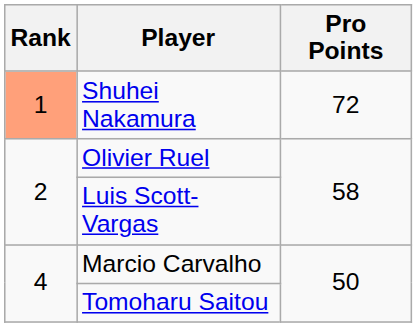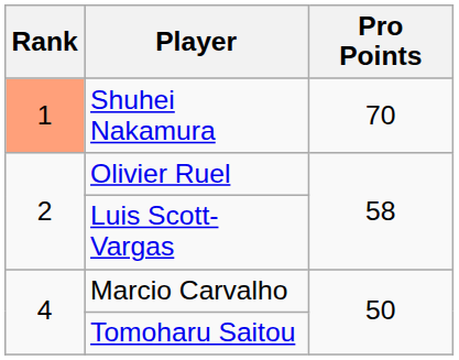 <table class="wikitable" width=30%>
 <tr>
 <th>Rank</th>
 <th>Player</th>
 <th>Pro Points</th>
 </tr>
 <tr>
 <td align=center style="background: lightsalmon;">1</td>
 <td> <a href='#'>Shuhei Nakamura</a></td>
-<td align=center>72</td>
+<td align=center>70</td>
 </tr>
 <tr>
 <td align=center rowspan="2">2</td>
 <td> <a href='#'>Olivier Ruel</a></td>
 <td align=center rowspan="2">58</td>
 </tr>
 <tr>
 <td> <a href='#'>Luis Scott-Vargas</a></td>
 </tr>
 <tr>
 <td align=center rowspan="2">4</td>
 <td> Marcio Carvalho</td>
 <td align=center rowspan="2">50</td>
 </tr>
 <tr>
 <td> <a href='#'>Tomoharu Saitou</a></td>
 </tr>
 </table>
